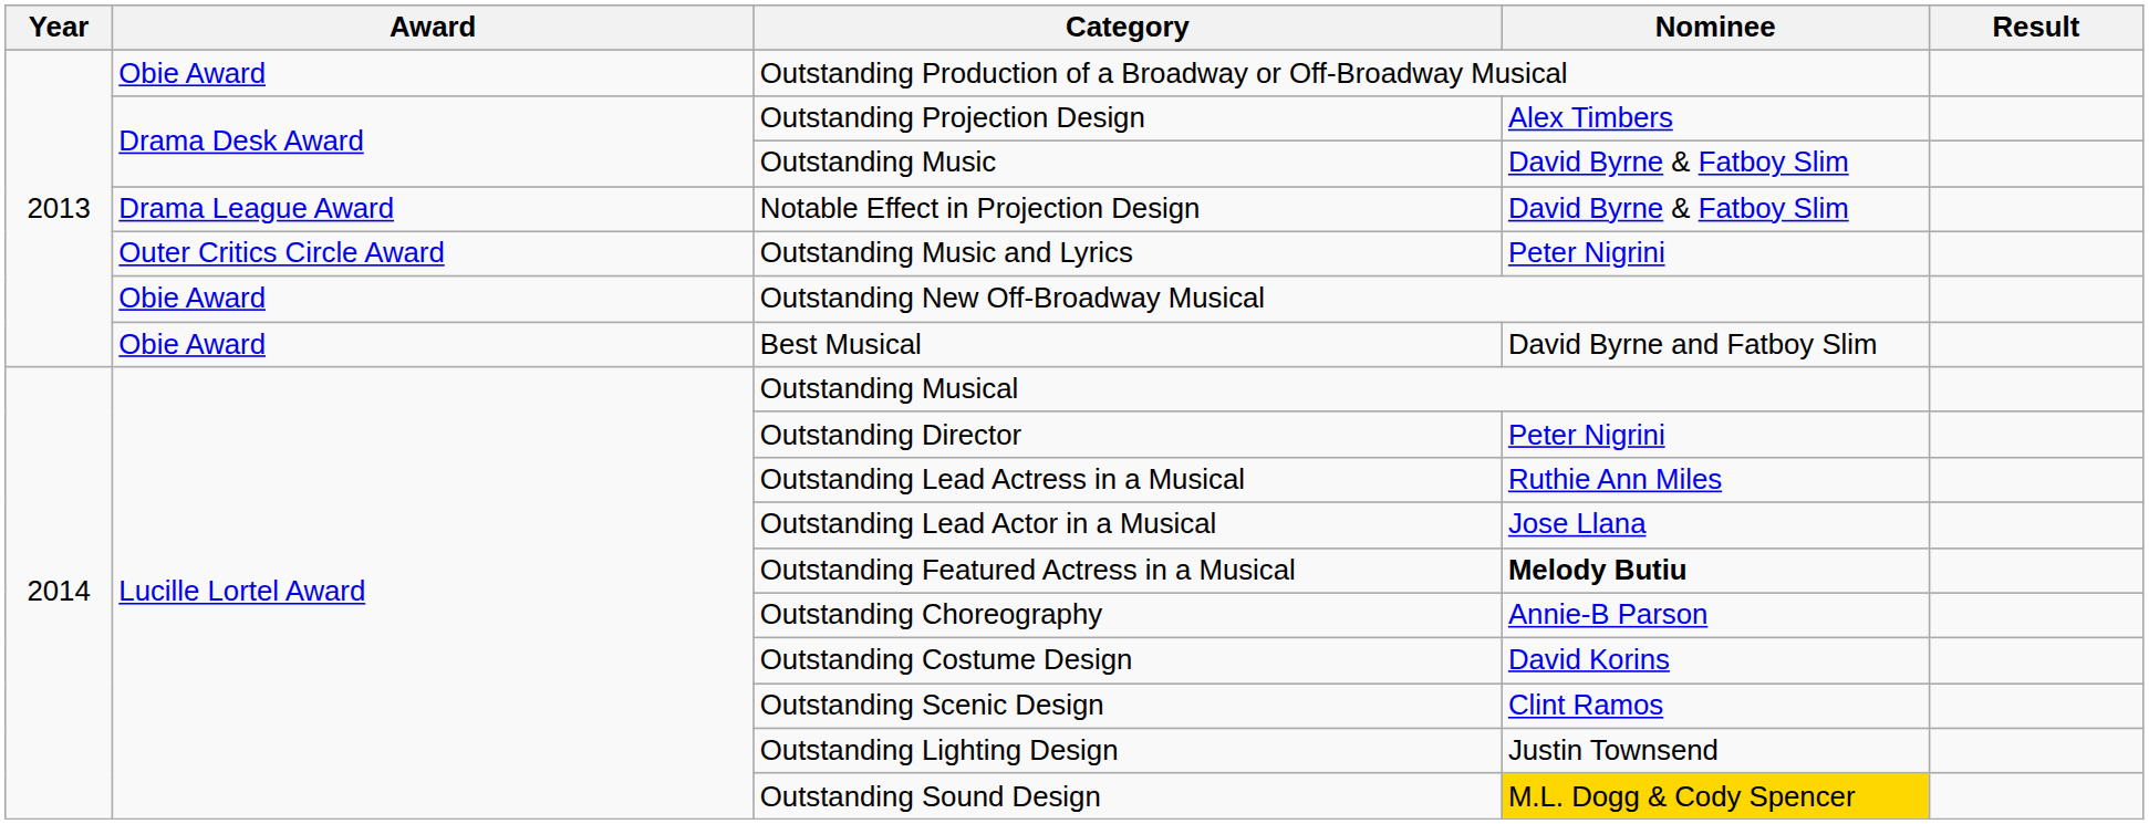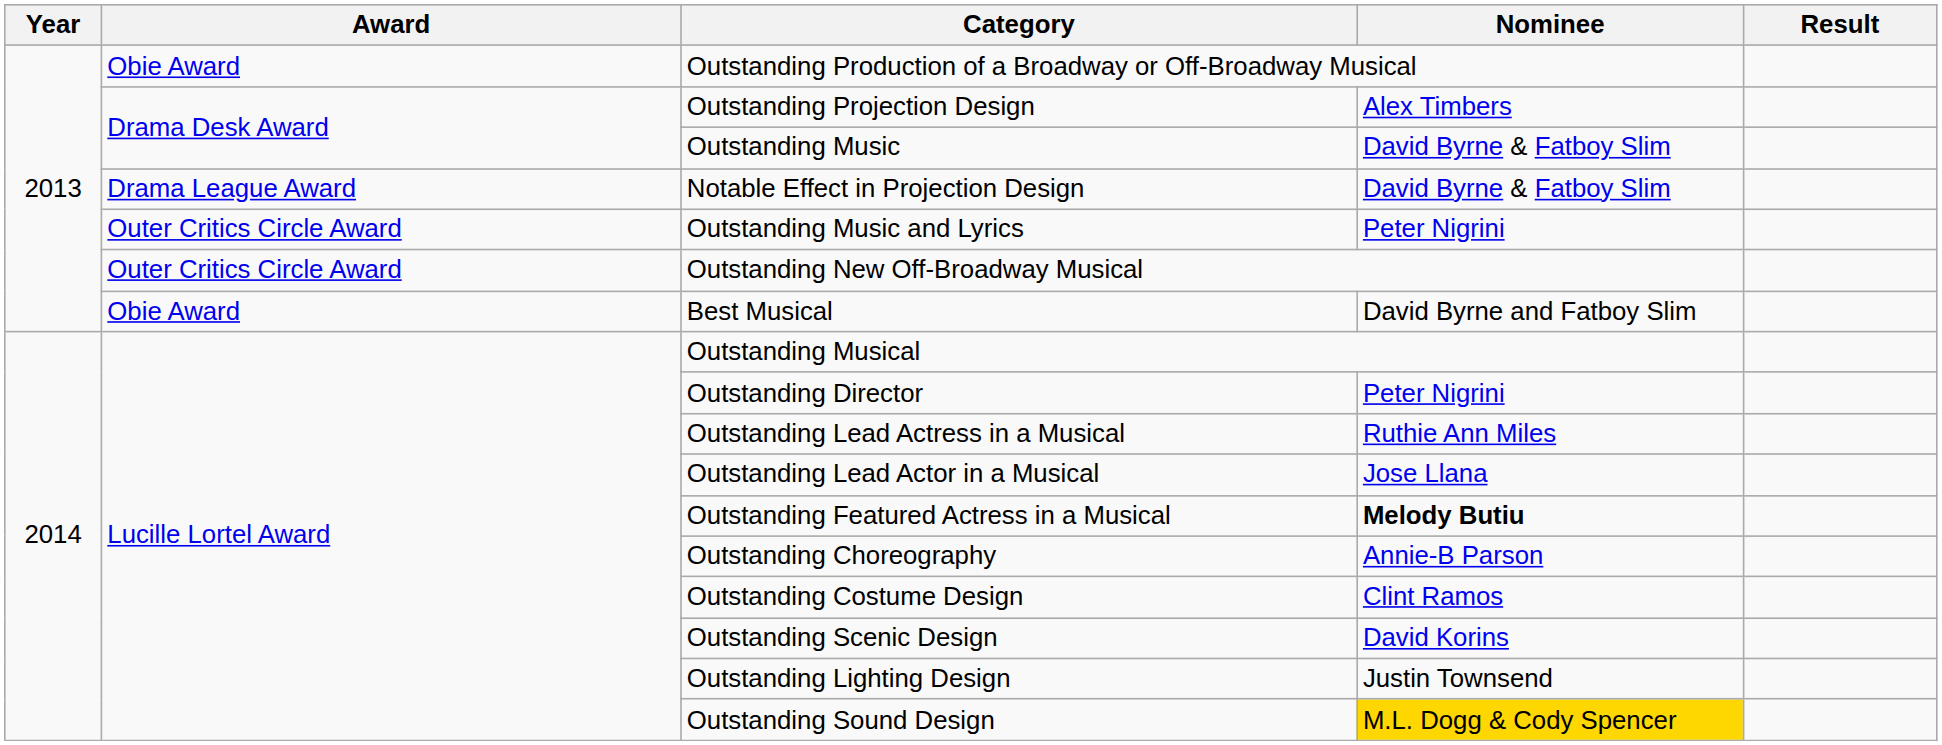 <table class="wikitable"  width="95%">
 <tr>
 <th width="5%">Year</th>
 <th width="30%">Award</th>
 <th width="35%">Category</th>
 <th width="20%">Nominee</th>
 <th width="10%">Result</th>
 </tr>
 <tr>
 <td rowspan="7" align="center">2013</td>
 <td><a href='#'>Obie Award</a></td>
 <td colspan="2">Outstanding Production of a Broadway or Off-Broadway Musical</td>
 <td></td>
 </tr>
 <tr>
 <td rowspan="2"><a href='#'>Drama Desk Award</a></td>
 <td>Outstanding Projection Design</td>
 <td><a href='#'>Alex Timbers</a></td>
 <td></td>
 </tr>
 <tr>
 <td>Outstanding Music</td>
 <td><a href='#'>David Byrne</a> & <a href='#'>Fatboy Slim</a></td>
 <td></td>
 </tr>
 <tr>
 <td><a href='#'>Drama League Award</a></td>
 <td>Notable Effect in Projection Design</td>
 <td><a href='#'>David Byrne</a> & <a href='#'>Fatboy Slim</a></td>
 <td></td>
 </tr>
 <tr>
 <td><a href='#'>Outer Critics Circle Award</a></td>
 <td>Outstanding Music and Lyrics</td>
 <td><a href='#'>Peter Nigrini</a></td>
 <td></td>
 </tr>
 <tr>
-<td><a href='#'>Obie Award</a></td>
+<td><a href='#'>Outer Critics Circle Award</a></td>
 <td colspan="2">Outstanding New Off-Broadway Musical</td>
 <td></td>
 </tr>
 <tr>
 <td><a href='#'>Obie Award</a></td>
 <td>Best Musical</td>
 <td>David Byrne and Fatboy Slim</td>
 <td></td>
 </tr>
 <tr>
 <td rowspan="10" align="center">2014</td>
 <td rowspan="10"><a href='#'>Lucille Lortel Award</a></td>
 <td colspan="2">Outstanding Musical</td>
 <td></td>
 </tr>
 <tr>
 <td>Outstanding Director</td>
 <td><a href='#'>Peter Nigrini</a></td>
 <td></td>
 </tr>
 <tr>
 <td>Outstanding Lead Actress in a Musical</td>
 <td><a href='#'>Ruthie Ann Miles</a></td>
 <td></td>
 </tr>
 <tr>
 <td>Outstanding Lead Actor in a Musical</td>
 <td><a href='#'>Jose Llana</a></td>
 <td></td>
 </tr>
 <tr>
 <td>Outstanding Featured Actress in a Musical</td>
 <td><strong>Melody Butiu</strong></td>
 <td></td>
 </tr>
 <tr>
 <td>Outstanding Choreography</td>
 <td><a href='#'>Annie-B Parson</a></td>
 <td></td>
 </tr>
 <tr>
 <td>Outstanding Costume Design</td>
-<td><a href='#'>David Korins</a></td>
+<td><a href='#'>Clint Ramos</a></td>
 <td></td>
 </tr>
 <tr>
 <td>Outstanding Scenic Design</td>
-<td><a href='#'>Clint Ramos</a></td>
+<td><a href='#'>David Korins</a></td>
 <td></td>
 </tr>
 <tr>
 <td>Outstanding Lighting Design</td>
 <td>Justin Townsend</td>
 <td></td>
 </tr>
 <tr>
 <td>Outstanding Sound Design</td>
 <td style="background: gold;">M.L. Dogg & Cody Spencer</td>
 <td></td>
 </tr>
 </table>
